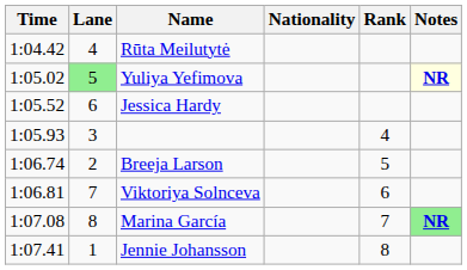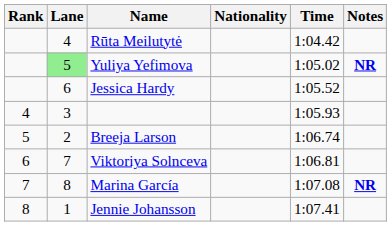 <table class="wikitable sortable" style="text-align:center">
 <tr>
-<th>Time</th>
+<th>Rank</th>
 <th>Lane</th>
 <th>Name</th>
 <th>Nationality</th>
-<th>Rank</th>
+<th>Time</th>
 <th>Notes</th>
 </tr>
 <tr>
-<td>1:04.42</td>
+<td></td>
 <td>4</td>
 <td align=left><a href='#'>Rūta Meilutytė</a></td>
 <td align=left></td>
-<td></td>
+<td>1:04.42</td>
 <td></td>
 </tr>
 <tr>
-<td>1:05.02</td>
+<td></td>
 <td style="background: lightgreen;">5</td>
 <td align=left><a href='#'>Yuliya Yefimova</a></td>
 <td align=left></td>
-<td></td>
-<td style="background: lightyellow;"><strong><a href='#'>NR</a></strong></td>
+<td>1:05.02</td>
+<td><strong><a href='#'>NR</a></strong></td>
 </tr>
 <tr>
-<td>1:05.52</td>
+<td></td>
 <td>6</td>
 <td align=left><a href='#'>Jessica Hardy</a></td>
 <td align=left></td>
-<td></td>
+<td>1:05.52</td>
 <td></td>
 </tr>
 <tr>
-<td>1:05.93</td>
+<td>4</td>
 <td>3</td>
 <td align=left></td>
 <td align=left></td>
-<td>4</td>
+<td>1:05.93</td>
 <td></td>
 </tr>
 <tr>
-<td>1:06.74</td>
+<td>5</td>
 <td>2</td>
 <td align=left><a href='#'>Breeja Larson</a></td>
 <td align=left></td>
-<td>5</td>
+<td>1:06.74</td>
 <td></td>
 </tr>
 <tr>
-<td>1:06.81</td>
+<td>6</td>
 <td>7</td>
 <td align=left><a href='#'>Viktoriya Solnceva</a></td>
 <td align=left></td>
-<td>6</td>
+<td>1:06.81</td>
 <td></td>
 </tr>
 <tr>
-<td>1:07.08</td>
+<td>7</td>
 <td>8</td>
 <td align=left><a href='#'>Marina García</a></td>
 <td align=left></td>
-<td>7</td>
-<td style="background: lightgreen;"><strong><a href='#'>NR</a></strong></td>
+<td>1:07.08</td>
+<td><strong><a href='#'>NR</a></strong></td>
 </tr>
 <tr>
-<td>1:07.41</td>
+<td>8</td>
 <td>1</td>
 <td align=left><a href='#'>Jennie Johansson</a></td>
 <td align=left></td>
-<td>8</td>
+<td>1:07.41</td>
 <td></td>
 </tr>
 </table>
